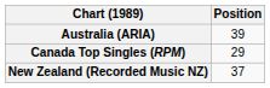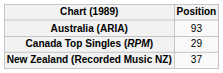 <table class="wikitable sortable plainrowheaders" style="text-align:center">
 <tr>
 <th scope="col">Chart (1989)</th>
 <th scope="col">Position</th>
 </tr>
 <tr>
 <th scope="row">Australia (ARIA)</th>
-<td>39</td>
+<td>93</td>
 </tr>
 <tr>
 <th scope="row">Canada Top Singles (<em>RPM</em>)</th>
 <td>29</td>
 </tr>
 <tr>
 <th scope="row">New Zealand (Recorded Music NZ)</th>
 <td>37</td>
 </tr>
 </table>
